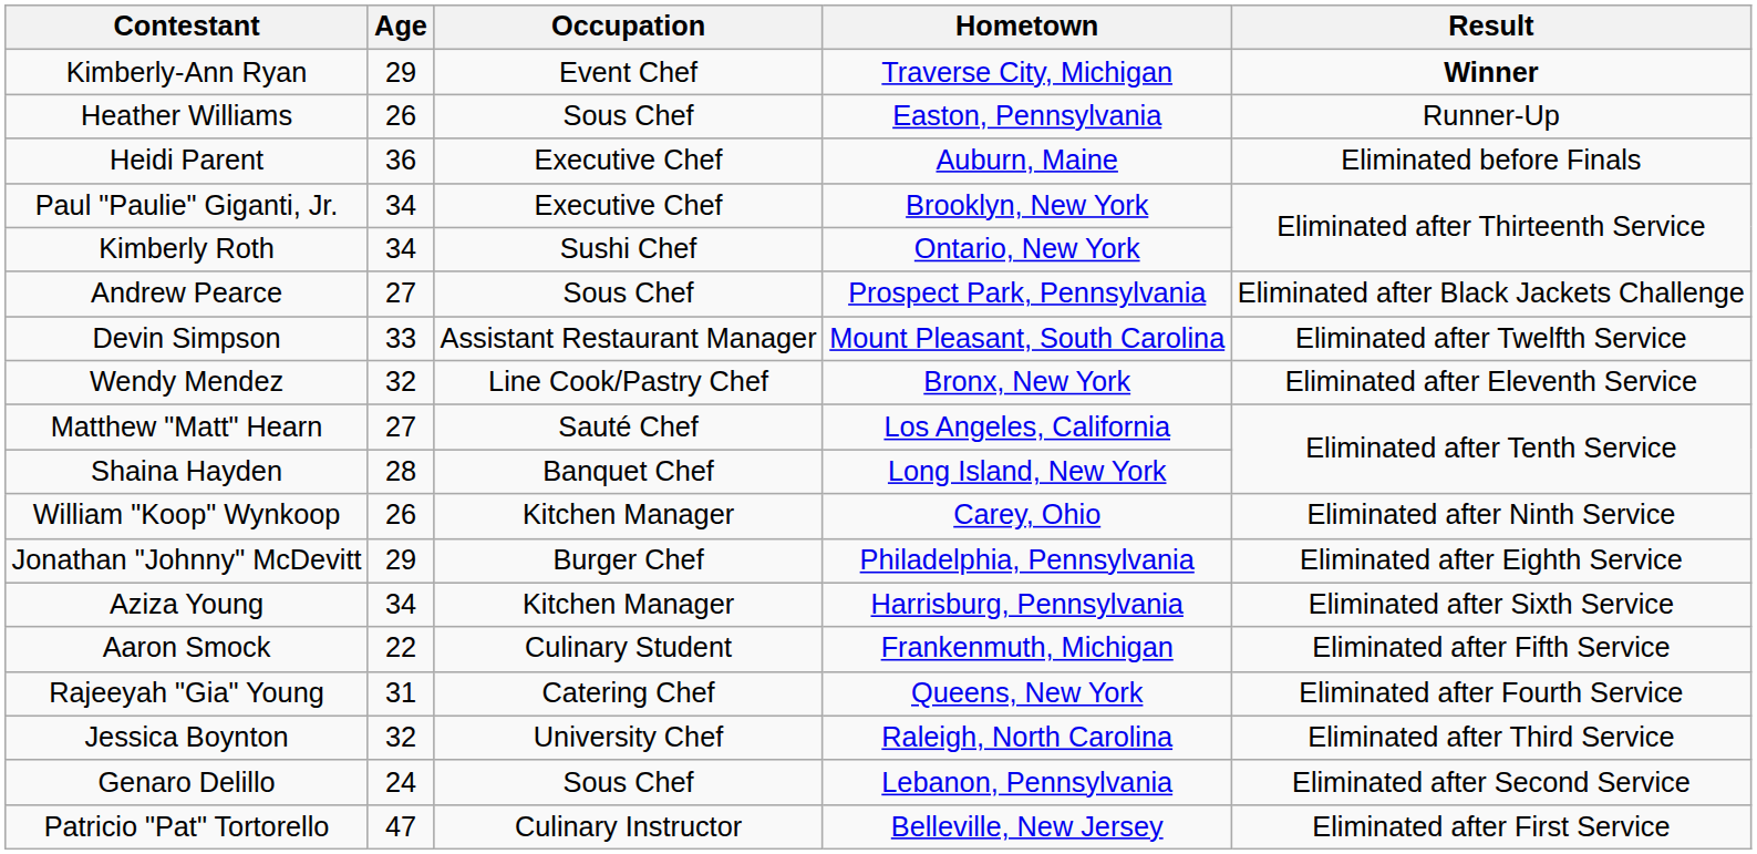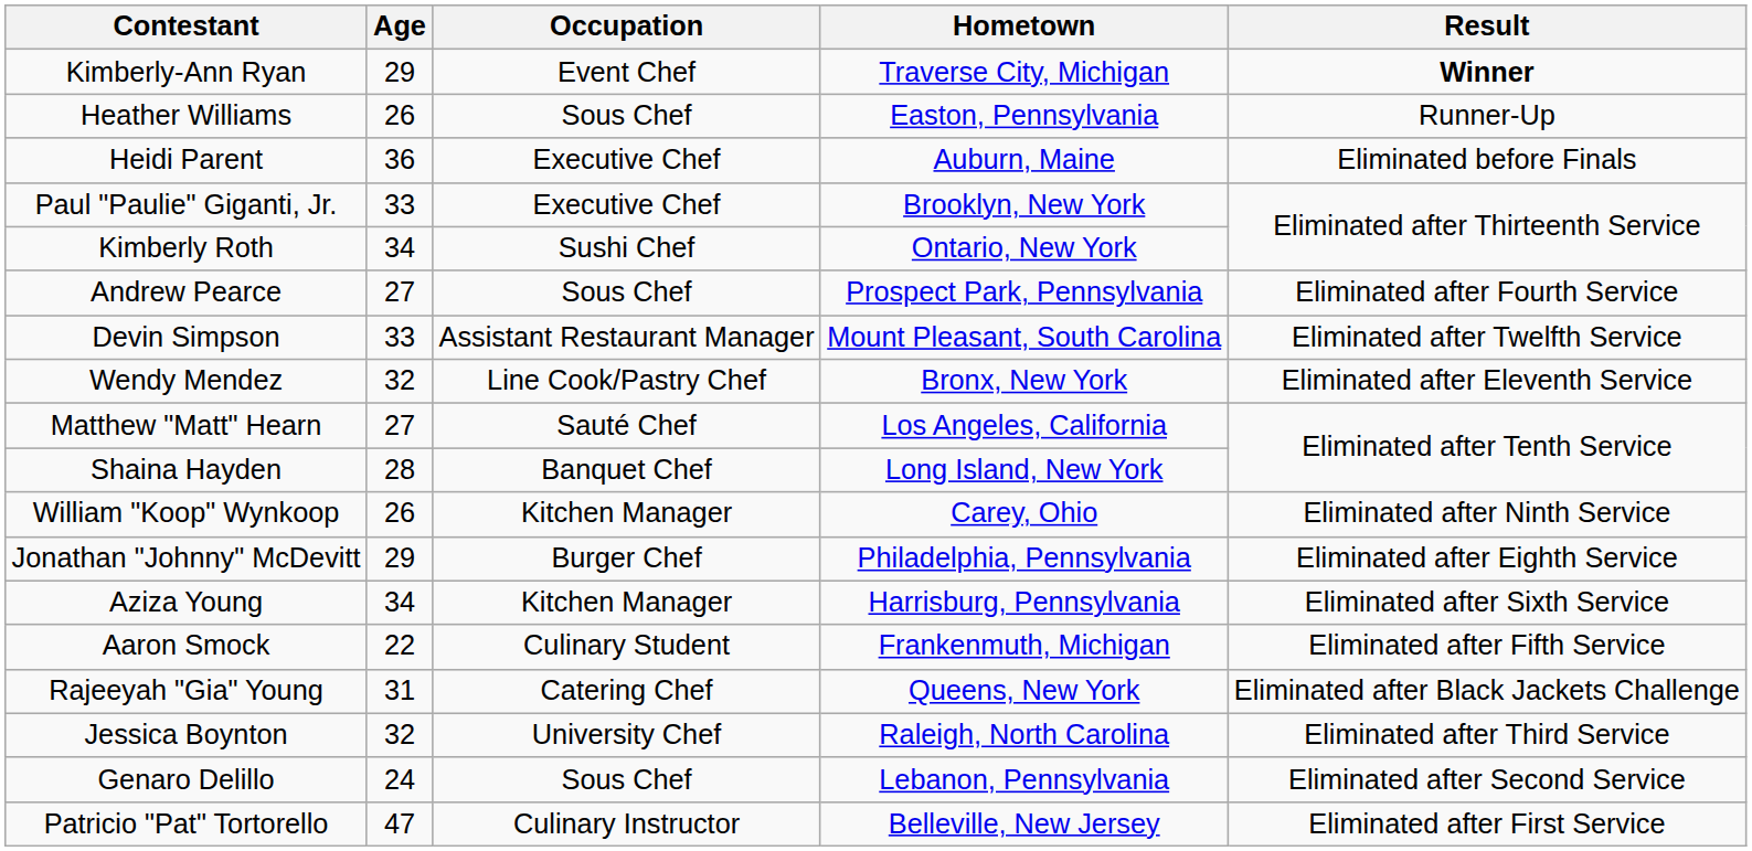 <table class="wikitable sortable plainrowheaders" style=text-align:center>
 <tr>
 <th scope="col">Contestant</th>
 <th scope="col">Age</th>
 <th scope="col">Occupation</th>
 <th scope="col">Hometown</th>
 <th scope="col">Result</th>
 </tr>
 <tr>
 <td>Kimberly-Ann Ryan </td>
 <td>29</td>
 <td>Event Chef</td>
 <td><a href='#'>Traverse City, Michigan</a></td>
 <td><strong>Winner</strong></td>
 </tr>
 <tr>
 <td>Heather Williams</td>
 <td>26</td>
 <td>Sous Chef</td>
 <td><a href='#'>Easton, Pennsylvania</a></td>
 <td>Runner-Up</td>
 </tr>
 <tr>
 <td>Heidi Parent</td>
 <td>36</td>
 <td>Executive Chef</td>
 <td><a href='#'>Auburn, Maine</a></td>
 <td>Eliminated before Finals</td>
 </tr>
 <tr>
 <td>Paul "Paulie" Giganti, Jr.</td>
-<td>34</td>
+<td>33</td>
 <td>Executive Chef</td>
 <td><a href='#'>Brooklyn, New York</a></td>
 <td rowspan=2>Eliminated after Thirteenth Service</td>
 </tr>
 <tr>
 <td>Kimberly Roth</td>
 <td>34</td>
 <td>Sushi Chef</td>
 <td><a href='#'>Ontario, New York</a></td>
 </tr>
 <tr>
 <td>Andrew Pearce</td>
 <td>27</td>
 <td>Sous Chef</td>
 <td><a href='#'>Prospect Park, Pennsylvania</a></td>
-<td>Eliminated after Black Jackets Challenge</td>
+<td>Eliminated after Fourth Service</td>
 </tr>
 <tr>
 <td>Devin Simpson</td>
 <td>33</td>
 <td>Assistant Restaurant Manager</td>
 <td><a href='#'>Mount Pleasant, South Carolina</a></td>
 <td>Eliminated after Twelfth Service</td>
 </tr>
 <tr>
 <td>Wendy Mendez</td>
 <td>32</td>
 <td>Line Cook/Pastry Chef</td>
 <td><a href='#'>Bronx, New York</a></td>
 <td>Eliminated after Eleventh Service</td>
 </tr>
 <tr>
 <td>Matthew "Matt" Hearn</td>
 <td>27</td>
 <td>Sauté Chef</td>
 <td><a href='#'>Los Angeles, California</a></td>
 <td rowspan=2>Eliminated after Tenth Service</td>
 </tr>
 <tr>
 <td>Shaina Hayden</td>
 <td>28</td>
 <td>Banquet Chef</td>
 <td><a href='#'>Long Island, New York</a></td>
 </tr>
 <tr>
 <td>William "Koop" Wynkoop</td>
 <td>26</td>
 <td>Kitchen Manager</td>
 <td><a href='#'>Carey, Ohio</a></td>
 <td>Eliminated after Ninth Service</td>
 </tr>
 <tr>
 <td>Jonathan "Johnny" McDevitt</td>
 <td>29</td>
 <td>Burger Chef</td>
 <td><a href='#'>Philadelphia, Pennsylvania</a></td>
 <td>Eliminated after Eighth Service</td>
 </tr>
 <tr>
 <td>Aziza Young</td>
 <td>34</td>
 <td>Kitchen Manager</td>
 <td><a href='#'>Harrisburg, Pennsylvania</a></td>
 <td>Eliminated after Sixth Service</td>
 </tr>
 <tr>
 <td>Aaron Smock</td>
 <td>22</td>
 <td>Culinary Student</td>
 <td><a href='#'>Frankenmuth, Michigan</a></td>
 <td>Eliminated after Fifth Service</td>
 </tr>
 <tr>
 <td>Rajeeyah "Gia" Young</td>
 <td>31</td>
 <td>Catering Chef</td>
 <td><a href='#'>Queens, New York</a></td>
-<td>Eliminated after Fourth Service</td>
+<td>Eliminated after Black Jackets Challenge</td>
 </tr>
 <tr>
 <td>Jessica Boynton</td>
 <td>32</td>
 <td>University Chef</td>
 <td><a href='#'>Raleigh, North Carolina</a></td>
 <td>Eliminated after Third Service</td>
 </tr>
 <tr>
 <td>Genaro Delillo</td>
 <td>24</td>
 <td>Sous Chef</td>
 <td><a href='#'>Lebanon, Pennsylvania</a></td>
 <td>Eliminated after Second Service</td>
 </tr>
 <tr>
 <td>Patricio "Pat" Tortorello</td>
 <td>47</td>
 <td>Culinary Instructor</td>
 <td><a href='#'>Belleville, New Jersey</a></td>
 <td>Eliminated after First Service</td>
 </tr>
 </table>
